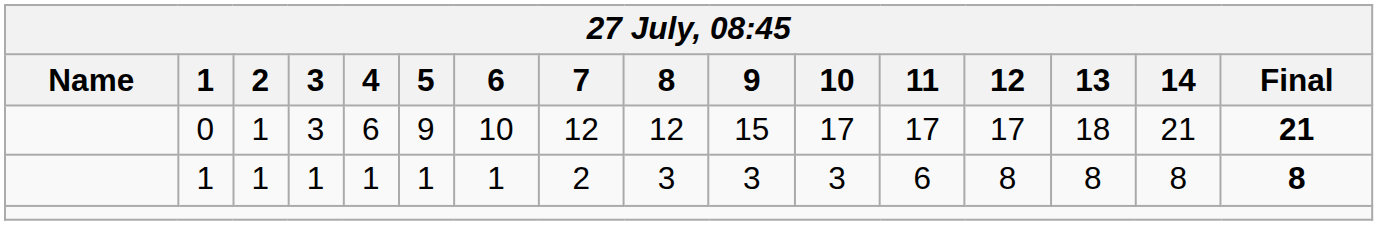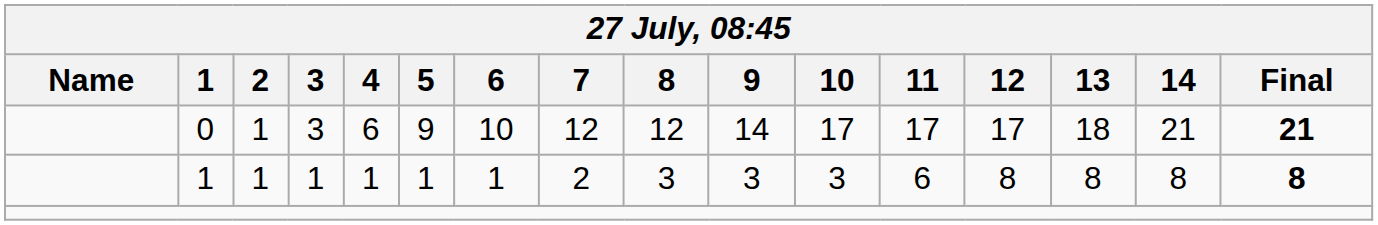 <table class=wikitable style="text-align:center; width: 55%">
 <tr>
 <th colspan=17><em>27 July, 08:45</em></th>
 </tr>
 <tr>
 <th>Name</th>
 <th>1</th>
 <th>2</th>
 <th>3</th>
 <th>4</th>
 <th>5</th>
 <th>6</th>
 <th>7</th>
 <th>8</th>
 <th>9</th>
 <th>10</th>
 <th>11</th>
 <th>12</th>
 <th>13</th>
 <th>14</th>
 <th>Final</th>
 </tr>
 <tr>
 <td align=left><strong></strong></td>
 <td>0</td>
 <td>1</td>
 <td>3</td>
 <td>6</td>
 <td>9</td>
 <td>10</td>
 <td>12</td>
 <td>12</td>
-<td>15</td>
+<td>14</td>
 <td>17</td>
 <td>17</td>
 <td>17</td>
 <td>18</td>
 <td>21</td>
 <td><strong>21</strong></td>
 </tr>
 <tr>
 <td align=left></td>
 <td>1</td>
 <td>1</td>
 <td>1</td>
 <td>1</td>
 <td>1</td>
 <td>1</td>
 <td>2</td>
 <td>3</td>
 <td>3</td>
 <td>3</td>
 <td>6</td>
 <td>8</td>
 <td>8</td>
 <td>8</td>
 <td><strong>8</strong></td>
 </tr>
 <tr>
 <td colspan=17></td>
 </tr>
 </table>
